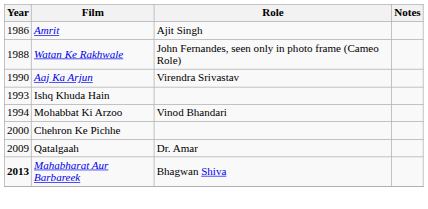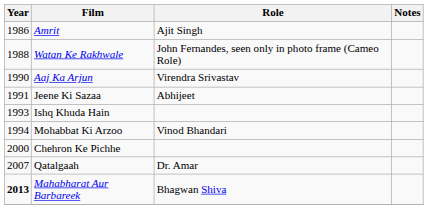 <table class="wikitable sortable">
 <tr>
 <th>Year</th>
 <th>Film</th>
 <th>Role</th>
 <th>Notes</th>
 </tr>
 <tr>
 <td>1986</td>
 <td><em><a href='#'>Amrit</a></em></td>
 <td>Ajit Singh</td>
 <td></td>
 </tr>
 <tr>
 <td>1988</td>
 <td><em><a href='#'>Watan Ke Rakhwale</a></em></td>
 <td>John Fernandes, seen only in photo frame (Cameo Role)</td>
 <td></td>
 </tr>
 <tr>
 <td>1990</td>
 <td><em><a href='#'>Aaj Ka Arjun</a></em></td>
 <td>Virendra Srivastav</td>
 <td></td>
 </tr>
 <tr>
+<td>1991</td>
+<td>Jeene Ki Sazaa</td>
+<td>Abhijeet</td>
+<td></td>
+</tr>
+<tr>
 <td>1993</td>
 <td>Ishq Khuda Hain</td>
 <td></td>
 <td></td>
 </tr>
 <tr>
 <td>1994</td>
 <td>Mohabbat Ki Arzoo</td>
 <td>Vinod Bhandari</td>
 <td></td>
 </tr>
 <tr>
 <td>2000</td>
 <td>Chehron Ke Pichhe</td>
 <td></td>
 <td></td>
 </tr>
 <tr>
-<td>2009</td>
+<td>2007</td>
 <td>Qatalgaah</td>
 <td>Dr. Amar</td>
 <td></td>
 </tr>
 <tr>
 <td><strong>2013</strong></td>
 <td><em><a href='#'>Mahabharat Aur Barbareek</a></em></td>
 <td>Bhagwan <a href='#'>Shiva</a></td>
 <td></td>
 </tr>
 <tr>
 </tr>
 </table>
